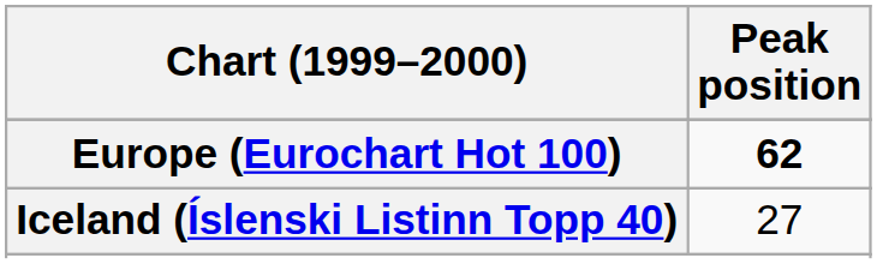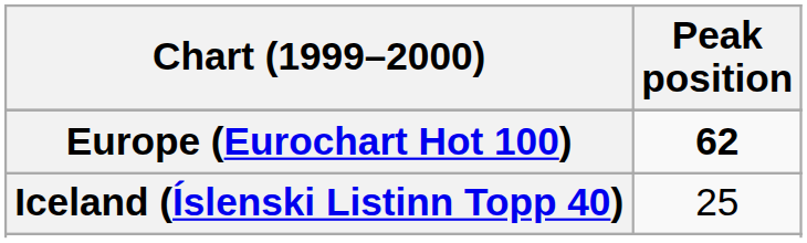 <table class="wikitable sortable plainrowheaders" style="text-align:center">
 <tr>
 <th>Chart (1999–2000)</th>
 <th>Peak<br>position</th>
 </tr>
 <tr>
 </tr>
 <tr>
 </tr>
 <tr>
 </tr>
 <tr>
 </tr>
 <tr>
 <th scope="row">Europe (<a href='#'>Eurochart Hot 100</a>)</th>
 <td><strong>62</strong></td>
 </tr>
 <tr>
 </tr>
 <tr>
 <th scope="row">Iceland (<a href='#'>Íslenski Listinn Topp 40</a>)</th>
-<td>27</td>
+<td>25</td>
 </tr>
 <tr>
 </tr>
 <tr>
 </tr>
 <tr>
 </tr>
 <tr>
 </tr>
 <tr>
 </tr>
 <tr>
 </tr>
 <tr>
 </tr>
 <tr>
 </tr>
 <tr>
 </tr>
 <tr>
 </tr>
 <tr>
 </tr>
 </table>
